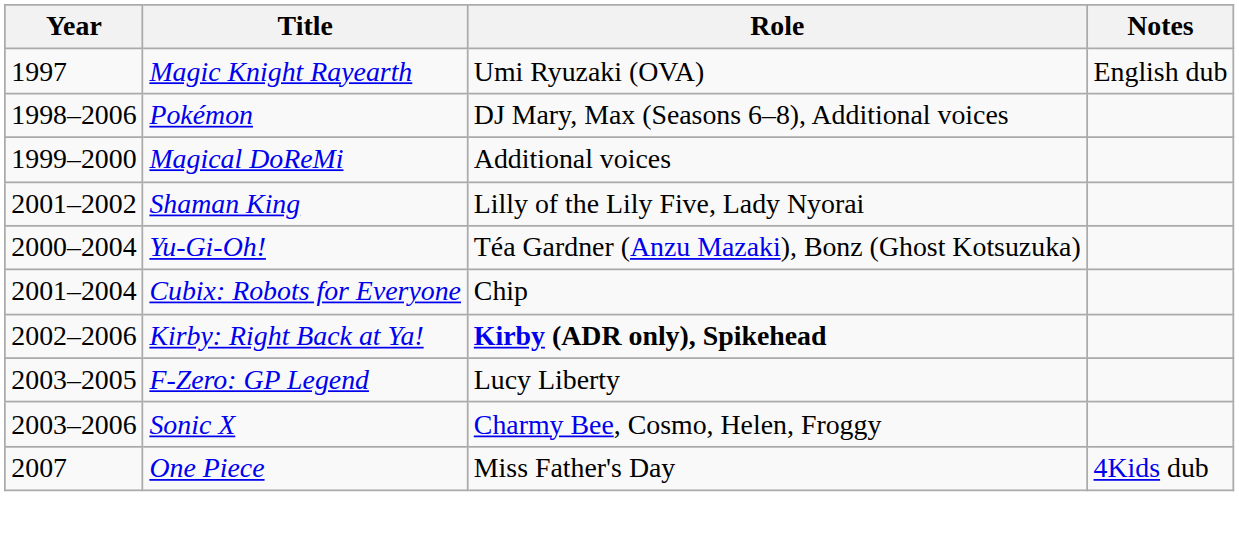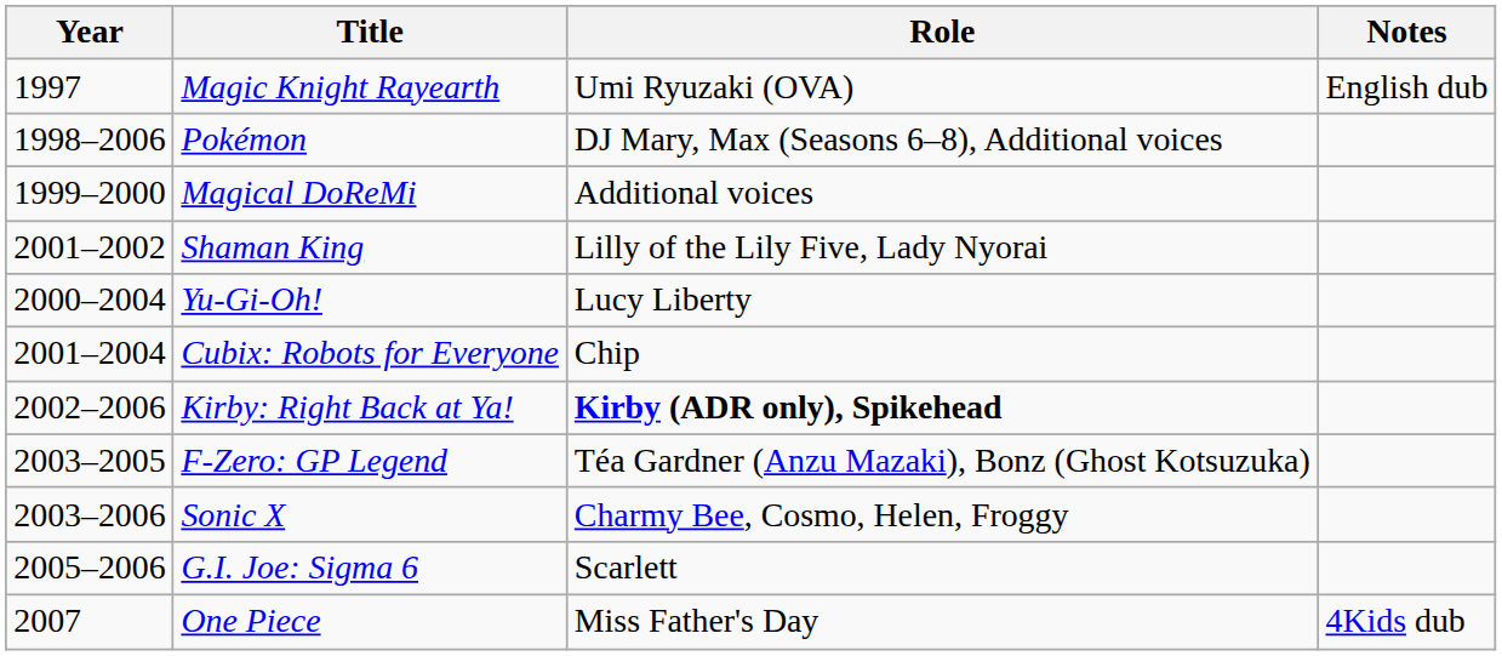 <table class="wikitable sortable">
 <tr>
 <th>Year</th>
 <th>Title</th>
 <th>Role</th>
 <th>Notes</th>
 </tr>
 <tr>
 <td>1997</td>
 <td><em><a href='#'>Magic Knight Rayearth</a></em></td>
 <td>Umi Ryuzaki (OVA)</td>
 <td>English dub</td>
 </tr>
 <tr>
 <td>1998–2006</td>
 <td><em><a href='#'>Pokémon</a></em></td>
 <td>DJ Mary, Max (Seasons 6–8), Additional voices</td>
 <td></td>
 </tr>
 <tr>
 <td>1999–2000</td>
 <td><em><a href='#'>Magical DoReMi</a></em></td>
 <td>Additional voices</td>
 <td></td>
 </tr>
 <tr>
 <td>2001–2002</td>
 <td><em><a href='#'>Shaman King</a></em></td>
 <td>Lilly of the Lily Five, Lady Nyorai</td>
 <td></td>
 </tr>
 <tr>
 <td>2000–2004</td>
 <td><em><a href='#'>Yu-Gi-Oh!</a></em></td>
-<td>Téa Gardner (<a href='#'>Anzu Mazaki</a>), Bonz (Ghost Kotsuzuka)</td>
+<td>Lucy Liberty</td>
 <td></td>
 </tr>
 <tr>
 <td>2001–2004</td>
 <td><em><a href='#'>Cubix: Robots for Everyone</a></em></td>
 <td>Chip</td>
 <td></td>
 </tr>
 <tr>
 <td>2002–2006</td>
 <td><em><a href='#'>Kirby: Right Back at Ya!</a></em></td>
 <td><strong><a href='#'>Kirby</a> (ADR only), Spikehead</strong></td>
 <td></td>
 </tr>
 <tr>
 <td>2003–2005</td>
 <td><em><a href='#'>F-Zero: GP Legend</a></em></td>
-<td>Lucy Liberty</td>
+<td>Téa Gardner (<a href='#'>Anzu Mazaki</a>), Bonz (Ghost Kotsuzuka)</td>
 <td></td>
 </tr>
 <tr>
 <td>2003–2006</td>
 <td><em><a href='#'>Sonic X</a></em></td>
 <td><a href='#'>Charmy Bee</a>, Cosmo, Helen, Froggy</td>
 <td></td>
 </tr>
 <tr>
+<td>2005–2006</td>
+<td><em><a href='#'>G.I. Joe: Sigma 6</a></em></td>
+<td>Scarlett</td>
+<td></td>
+</tr>
+<tr>
 <td>2007</td>
 <td><em><a href='#'>One Piece</a></em></td>
 <td>Miss Father's Day</td>
 <td><a href='#'>4Kids</a> dub</td>
 </tr>
 </table>
